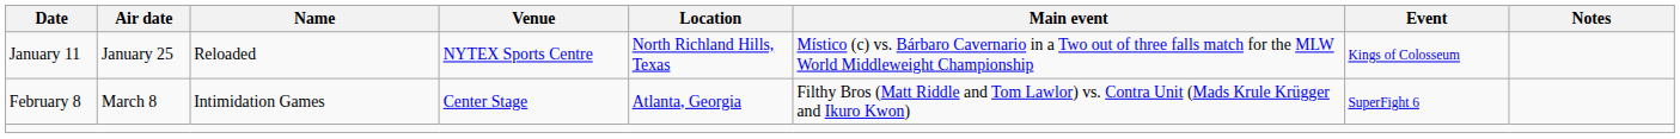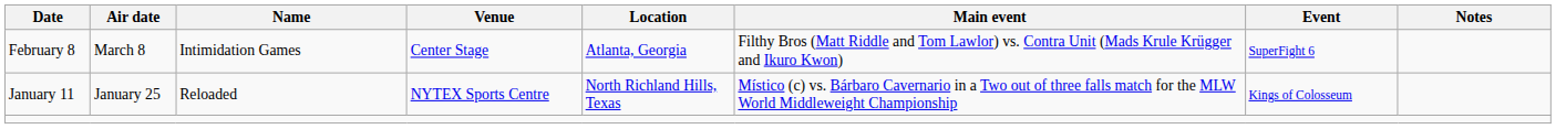 <table class="sortable wikitable succession-box" style="font-size:85%; font-size:85%">
 <tr>
 <th scope="col" width="70">Date</th>
 <th scope="col" width="70">Air date</th>
 <th scope="col" width="200">Name</th>
 <th scope="col" width="150">Venue</th>
 <th scope="col" width="130">Location</th>
 <th scope="col" width="450">Main event</th>
 <th scope="col" width="130">Event</th>
 <th scope="col" width="130">Notes</th>
 </tr>
 <tr>
+<td>February 8</td>
+<td>March 8</td>
+<td>Intimidation Games</td>
+<td><a href='#'>Center Stage</a></td>
+<td><a href='#'>Atlanta, Georgia</a></td>
+<td>Filthy Bros (<a href='#'>Matt Riddle</a> and <a href='#'>Tom Lawlor</a>) vs. <a href='#'>Contra Unit</a> (<a href='#'>Mads Krule Krügger</a> and <a href='#'>Ikuro Kwon</a>)</td>
+<td><small><a href='#'>SuperFight 6</a></small></td>
+<td></td>
+</tr>
+<tr>
 <td>January 11</td>
 <td>January 25</td>
 <td>Reloaded</td>
 <td><a href='#'>NYTEX Sports Centre</a></td>
 <td><a href='#'>North Richland Hills, Texas</a></td>
 <td><a href='#'>Místico</a> (c) vs. <a href='#'>Bárbaro Cavernario</a> in a <a href='#'>Two out of three falls match</a> for the <a href='#'>MLW World Middleweight Championship</a></td>
 <td><small><a href='#'>Kings of Colosseum</a></small></td>
 <td></td>
 </tr>
 <tr>
-<td>February 8</td>
-<td>March 8</td>
-<td>Intimidation Games</td>
-<td><a href='#'>Center Stage</a></td>
-<td><a href='#'>Atlanta, Georgia</a></td>
-<td>Filthy Bros (<a href='#'>Matt Riddle</a> and <a href='#'>Tom Lawlor</a>) vs. <a href='#'>Contra Unit</a> (<a href='#'>Mads Krule Krügger</a> and <a href='#'>Ikuro Kwon</a>)</td>
-<td><small><a href='#'>SuperFight 6</a></small></td>
-<td></td>
-</tr>
-<tr>
 <td colspan="8"></td>
 </tr>
 </table>
